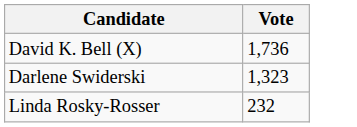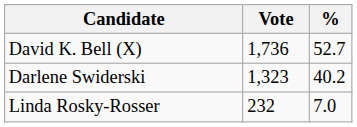 <table class="wikitable">
 <tr>
 <th bgcolor="#DDDDFF" width="200px">Candidate</th>
 <th bgcolor="#DDDDFF" width="50px">Vote</th>
+<th bgcolor="#DDDDFF" width="30px">%</th>
 </tr>
 <tr>
 <td>David K. Bell (X)</td>
 <td>1,736</td>
+<td>52.7</td>
 </tr>
 <tr>
 <td>Darlene Swiderski</td>
 <td>1,323</td>
+<td>40.2</td>
 </tr>
 <tr>
 <td>Linda Rosky-Rosser</td>
 <td>232</td>
+<td>7.0</td>
 </tr>
 </table>
